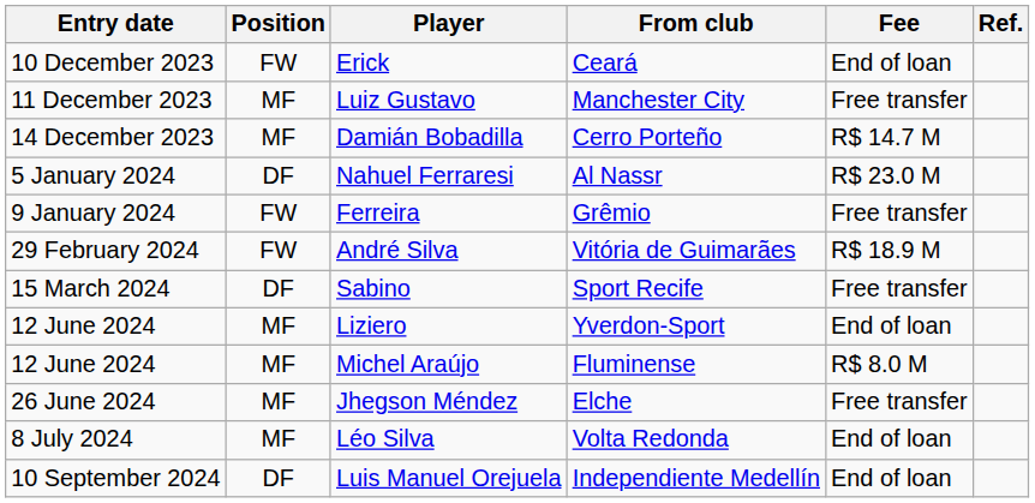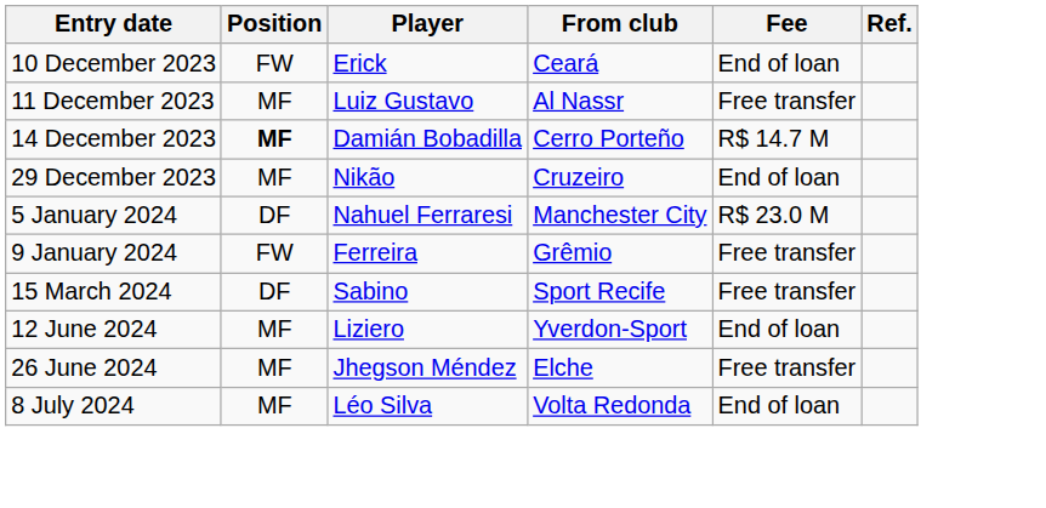 <table class="wikitable sortable">
 <tr>
 <th><strong>Entry date</strong></th>
 <th><strong>Position</strong></th>
 <th><strong>Player</strong></th>
 <th><strong>From club</strong></th>
 <th><strong>Fee</strong></th>
 <th><strong>Ref.</strong></th>
 </tr>
 <tr>
 <td>10 December 2023</td>
 <td style="text-align:center;">FW</td>
 <td style="text-align:left;"> <a href='#'>Erick</a></td>
 <td style="text-align:left;"> <a href='#'>Ceará</a></td>
 <td> End of loan</td>
 <td></td>
 </tr>
 <tr>
 <td>11 December 2023</td>
 <td style="text-align:center;">MF</td>
 <td style="text-align:left;"> <a href='#'>Luiz Gustavo</a></td>
-<td style="text-align:left;"> <a href='#'>Manchester City</a></td>
+<td style="text-align:left;"> <a href='#'>Al Nassr</a></td>
 <td>Free transfer</td>
 <td></td>
 </tr>
 <tr>
 <td>14 December 2023</td>
-<td style="text-align:center;">MF</td>
+<td style="text-align:center;"><strong>MF</strong></td>
 <td style="text-align:left;"> <a href='#'>Damián Bobadilla</a></td>
 <td style="text-align:left;"> <a href='#'>Cerro Porteño</a></td>
 <td>R$ 14.7 M</td>
 <td></td>
 </tr>
 <tr>
+<td>29 December 2023</td>
+<td style="text-align:center;">MF</td>
+<td style="text-align:left;"> <a href='#'>Nikão</a></td>
+<td style="text-align:left;"> <a href='#'>Cruzeiro</a></td>
+<td> End of loan</td>
+<td></td>
+</tr>
+<tr>
 <td>5 January 2024</td>
 <td style="text-align:center;">DF</td>
 <td style="text-align:left;"> <a href='#'>Nahuel Ferraresi</a></td>
-<td style="text-align:left;"> <a href='#'>Al Nassr</a></td>
+<td style="text-align:left;"> <a href='#'>Manchester City</a></td>
 <td>R$ 23.0 M</td>
 <td></td>
 </tr>
 <tr>
 <td>9 January 2024</td>
 <td style="text-align:center;">FW</td>
 <td style="text-align:left;"> <a href='#'>Ferreira</a></td>
 <td style="text-align:left;"> <a href='#'>Grêmio</a></td>
 <td>Free transfer</td>
-<td></td>
-</tr>
-<tr>
-<td>29 February 2024</td>
-<td style="text-align:center;">FW</td>
-<td style="text-align:left;"> <a href='#'>André Silva</a></td>
-<td style="text-align:left;"> <a href='#'>Vitória de Guimarães</a></td>
-<td>R$ 18.9 M</td>
 <td></td>
 </tr>
 <tr>
 <td>15 March 2024</td>
 <td style="text-align:center;">DF</td>
 <td style="text-align:left;"> <a href='#'>Sabino</a></td>
 <td style="text-align:left;"> <a href='#'>Sport Recife</a></td>
 <td>Free transfer</td>
 <td></td>
 </tr>
 <tr>
 <td>12 June 2024</td>
 <td style="text-align:center;">MF</td>
 <td style="text-align:left;"> <a href='#'>Liziero</a></td>
 <td style="text-align:left;"> <a href='#'>Yverdon-Sport</a></td>
 <td> End of loan</td>
 <td></td>
 </tr>
 <tr>
-<td>12 June 2024</td>
-<td style="text-align:center;">MF</td>
-<td style="text-align:left;"> <a href='#'>Michel Araújo</a></td>
-<td style="text-align:left;"> <a href='#'>Fluminense</a></td>
-<td>R$ 8.0 M</td>
-<td></td>
-</tr>
-<tr>
 <td>26 June 2024</td>
 <td style="text-align:center;">MF</td>
 <td style="text-align:left;"> <a href='#'>Jhegson Méndez</a></td>
 <td style="text-align:left;"> <a href='#'>Elche</a></td>
 <td>Free transfer</td>
 <td></td>
 </tr>
 <tr>
 <td>8 July 2024</td>
 <td style="text-align:center;">MF</td>
 <td style="text-align:left;"> <a href='#'>Léo Silva</a></td>
 <td style="text-align:left;"> <a href='#'>Volta Redonda</a></td>
 <td> End of loan</td>
 <td></td>
 </tr>
-<tr>
-<td>10 September 2024</td>
-<td style="text-align:center;">DF</td>
-<td style="text-align:left;"> <a href='#'>Luis Manuel Orejuela</a></td>
-<td style="text-align:left;"> <a href='#'>Independiente Medellín</a></td>
-<td> End of loan</td>
-<td></td>
-</tr>
 </table>
